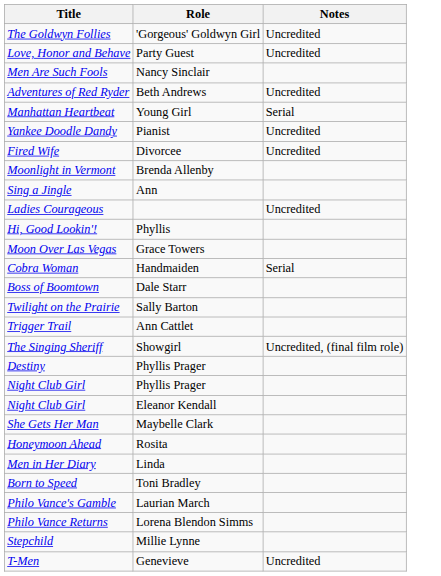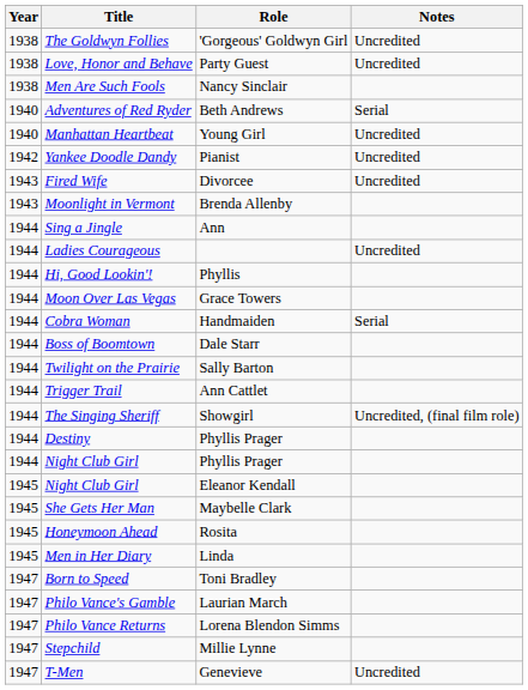 <table class="wikitable">
 <tr>
+<th>Year</th>
 <th>Title</th>
 <th>Role</th>
 <th>Notes</th>
 </tr>
 <tr>
+<td>1938</td>
 <td><em><a href='#'>The Goldwyn Follies</a></em></td>
 <td>'Gorgeous' Goldwyn Girl</td>
 <td>Uncredited</td>
 </tr>
 <tr>
+<td>1938</td>
 <td><em><a href='#'>Love, Honor and Behave</a></em></td>
 <td>Party Guest</td>
 <td>Uncredited</td>
 </tr>
 <tr>
+<td>1938</td>
 <td><em><a href='#'>Men Are Such Fools</a></em></td>
 <td>Nancy Sinclair</td>
 <td></td>
 </tr>
 <tr>
+<td>1940</td>
 <td><em><a href='#'>Adventures of Red Ryder</a></em></td>
 <td>Beth Andrews</td>
+<td>Serial</td>
+</tr>
+<tr>
+<td>1940</td>
+<td><em><a href='#'>Manhattan Heartbeat</a></em></td>
+<td>Young Girl</td>
 <td>Uncredited</td>
 </tr>
 <tr>
-<td><em><a href='#'>Manhattan Heartbeat</a></em></td>
-<td>Young Girl</td>
-<td>Serial</td>
-</tr>
-<tr>
+<td>1942</td>
 <td><em><a href='#'>Yankee Doodle Dandy</a></em></td>
 <td>Pianist</td>
 <td>Uncredited</td>
 </tr>
 <tr>
+<td>1943</td>
 <td><em><a href='#'>Fired Wife</a></em></td>
 <td>Divorcee</td>
 <td>Uncredited</td>
 </tr>
 <tr>
+<td>1943</td>
 <td><em><a href='#'>Moonlight in Vermont</a></em></td>
 <td>Brenda Allenby</td>
 <td></td>
 </tr>
 <tr>
+<td>1944</td>
 <td><em><a href='#'>Sing a Jingle</a></em></td>
 <td>Ann</td>
 <td></td>
 </tr>
 <tr>
+<td>1944</td>
 <td><em><a href='#'>Ladies Courageous</a></em></td>
 <td></td>
 <td>Uncredited</td>
 </tr>
 <tr>
+<td>1944</td>
 <td><em><a href='#'>Hi, Good Lookin'!</a></em></td>
 <td>Phyllis</td>
 <td></td>
 </tr>
 <tr>
+<td>1944</td>
 <td><em><a href='#'>Moon Over Las Vegas</a></em></td>
 <td>Grace Towers</td>
 <td></td>
 </tr>
 <tr>
+<td>1944</td>
 <td><em><a href='#'>Cobra Woman</a></em></td>
 <td>Handmaiden</td>
 <td>Serial</td>
 </tr>
 <tr>
+<td>1944</td>
 <td><em><a href='#'>Boss of Boomtown</a></em></td>
 <td>Dale Starr</td>
 <td></td>
 </tr>
 <tr>
+<td>1944</td>
 <td><em><a href='#'>Twilight on the Prairie</a></em></td>
 <td>Sally Barton</td>
 <td></td>
 </tr>
 <tr>
+<td>1944</td>
 <td><em><a href='#'>Trigger Trail</a></em></td>
 <td>Ann Cattlet</td>
 <td></td>
 </tr>
 <tr>
+<td>1944</td>
 <td><em><a href='#'>The Singing Sheriff</a></em></td>
 <td>Showgirl</td>
 <td>Uncredited, (final film role)</td>
 </tr>
 <tr>
+<td>1944</td>
 <td><em><a href='#'>Destiny</a></em></td>
 <td>Phyllis Prager</td>
 <td></td>
 </tr>
 <tr>
+<td>1944</td>
 <td><em><a href='#'>Night Club Girl</a></em></td>
 <td>Phyllis Prager</td>
 <td></td>
 </tr>
 <tr>
+<td>1945</td>
 <td><em><a href='#'>Night Club Girl</a></em></td>
 <td>Eleanor Kendall</td>
 <td></td>
 </tr>
 <tr>
+<td>1945</td>
 <td><em><a href='#'>She Gets Her Man</a></em></td>
 <td>Maybelle Clark</td>
 <td></td>
 </tr>
 <tr>
+<td>1945</td>
 <td><em><a href='#'>Honeymoon Ahead</a></em></td>
 <td>Rosita</td>
 <td></td>
 </tr>
 <tr>
+<td>1945</td>
 <td><em><a href='#'>Men in Her Diary</a></em></td>
 <td>Linda</td>
 <td></td>
 </tr>
 <tr>
+<td>1947</td>
 <td><em><a href='#'>Born to Speed</a></em></td>
 <td>Toni Bradley</td>
 <td></td>
 </tr>
 <tr>
+<td>1947</td>
 <td><em><a href='#'>Philo Vance's Gamble</a></em></td>
 <td>Laurian March</td>
 <td></td>
 </tr>
 <tr>
+<td>1947</td>
 <td><em><a href='#'>Philo Vance Returns</a></em></td>
 <td>Lorena Blendon Simms</td>
 <td></td>
 </tr>
 <tr>
+<td>1947</td>
 <td><em><a href='#'>Stepchild</a></em></td>
 <td>Millie Lynne</td>
 <td></td>
 </tr>
 <tr>
+<td>1947</td>
 <td><em><a href='#'>T-Men</a></em></td>
 <td>Genevieve</td>
 <td>Uncredited</td>
 </tr>
 </table>
